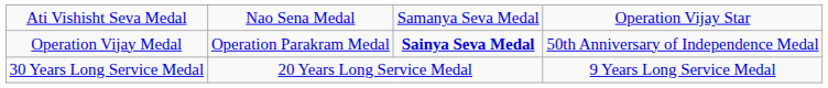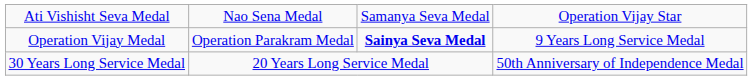 <table class="wikitable" style="margin:1em auto; text-align:center;">
 <tr>
 <td><a href='#'>Ati Vishisht Seva Medal</a></td>
 <td><a href='#'>Nao Sena Medal</a></td>
 <td><a href='#'>Samanya Seva Medal</a></td>
 <td><a href='#'>Operation Vijay Star</a></td>
 </tr>
 <tr>
 <td><a href='#'>Operation Vijay Medal</a></td>
 <td><a href='#'>Operation Parakram Medal</a></td>
 <td><strong><a href='#'>Sainya Seva Medal</a></strong></td>
-<td><a href='#'>50th Anniversary of Independence Medal</a></td>
+<td><a href='#'>9 Years Long Service Medal</a></td>
 </tr>
 <tr>
 <td><a href='#'>30 Years Long Service Medal</a></td>
 <td colspan=2><a href='#'>20 Years Long Service Medal</a></td>
-<td><a href='#'>9 Years Long Service Medal</a></td>
+<td><a href='#'>50th Anniversary of Independence Medal</a></td>
 </tr>
 </table>
